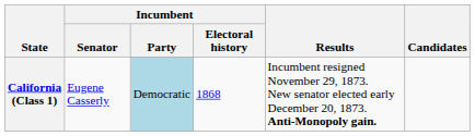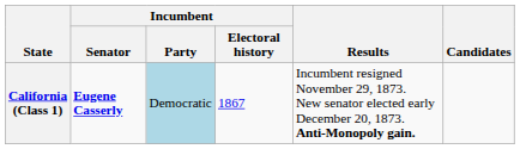 <table class=wikitable>
 <tr valign=bottom>
 <th rowspan=2>State</th>
 <th colspan=3>Incumbent</th>
 <th rowspan=2>Results</th>
 <th rowspan=2>Candidates</th>
 </tr>
 <tr valign=bottom>
 <th>Senator</th>
 <th>Party</th>
 <th>Electoral history</th>
 </tr>
 <tr>
 <th><a href='#'>California</a><br>(Class 1)</th>
-<td><a href='#'>Eugene Casserly</a></td>
+<td><strong><a href='#'>Eugene Casserly</a></strong></td>
 <td style="background: lightblue;">Democratic</td>
-<td><a href='#'>1868</a></td>
+<td><a href='#'>1867</a></td>
 <td>Incumbent resigned November 29, 1873.<br>New senator elected early December 20, 1873.<br><strong>Anti-Monopoly gain.</strong></td>
 <td nowrap></td>
 </tr>
 </table>
